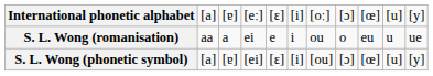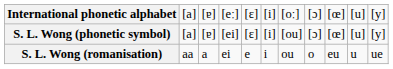 <table class="wikitable">
 <tr>
 <th>International phonetic alphabet</th>
 <td>[a]</td>
 <td>[ɐ]</td>
 <td>[eː]</td>
 <td>[ɛ]</td>
 <td>[i]</td>
 <td>[oː]</td>
+<td>[ɔ]</td>
+<td>[œ]</td>
+<td>[u]</td>
+<td>[y]</td>
+</tr>
+<tr>
+<th>S. L. Wong (phonetic symbol)</th>
+<td>[a]</td>
+<td>[ɐ]</td>
+<td>[ei]</td>
+<td>[ɛ]</td>
+<td>[i]</td>
+<td>[ou]</td>
 <td>[ɔ]</td>
 <td>[œ]</td>
 <td>[u]</td>
 <td>[y]</td>
 </tr>
 <tr>
 <th>S. L. Wong (romanisation)</th>
 <td>aa</td>
 <td>a</td>
 <td>ei</td>
 <td>e</td>
 <td>i</td>
 <td>ou</td>
 <td>o</td>
 <td>eu</td>
 <td>u</td>
 <td>ue</td>
 </tr>
-<tr>
-<th>S. L. Wong (phonetic symbol)</th>
-<td>[a]</td>
-<td>[ɐ]</td>
-<td>[ei]</td>
-<td>[ɛ]</td>
-<td>[i]</td>
-<td>[ou]</td>
-<td>[ɔ]</td>
-<td>[œ]</td>
-<td>[u]</td>
-<td>[y]</td>
-</tr>
 </table>
